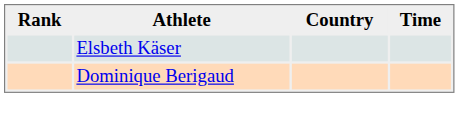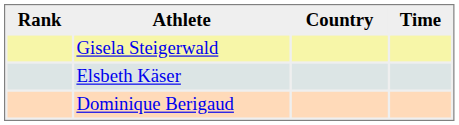 <table style="border-style:solid;border-width:1px;border-color:#808080;background-color:#EFEFEF" cellspacing="2" cellpadding="2" width="385px">
 <tr bgcolor="#EFEFEF">
 <th>Rank</th>
 <th>Athlete</th>
 <th>Country</th>
 <th>Time</th>
+</tr>
+<tr bgcolor="#F7F6A8">
+<td align=center></td>
+<td><a href='#'>Gisela Steigerwald</a></td>
+<td></td>
+<td align="right"></td>
 </tr>
 <tr bgcolor="#DCE5E5">
 <td align=center></td>
 <td><a href='#'>Elsbeth Käser</a></td>
 <td></td>
 <td align="right"></td>
 </tr>
 <tr bgcolor="#FFDAB9">
 <td align=center></td>
 <td><a href='#'>Dominique Berigaud</a></td>
 <td></td>
 <td align="right"></td>
 </tr>
 </table>
